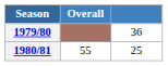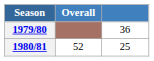 <table class="wikitable" style="font-size:86%; text-align:center; border:grey solid 1px; border-collapse:collapse; background:#ffffff;">
 <tr>
 <th style="background-color:#369; color:white; width:60px;"> Season </th>
 <th style="background-color:#4180be; color:white; width:55px;">Overall</th>
 <th style="background-color:#4180be; color:white; width:55px;"></th>
 </tr>
 <tr>
 <th scope=row align=center><a href='#'>1979/80</a></th>
 <td align=center bgcolor=#A57164></td>
 <td align=center>36</td>
 </tr>
 <tr>
 <th scope=row align=center><a href='#'>1980/81</a></th>
-<td align=center>55</td>
+<td align=center>52</td>
 <td align=center>25</td>
 </tr>
 </table>
